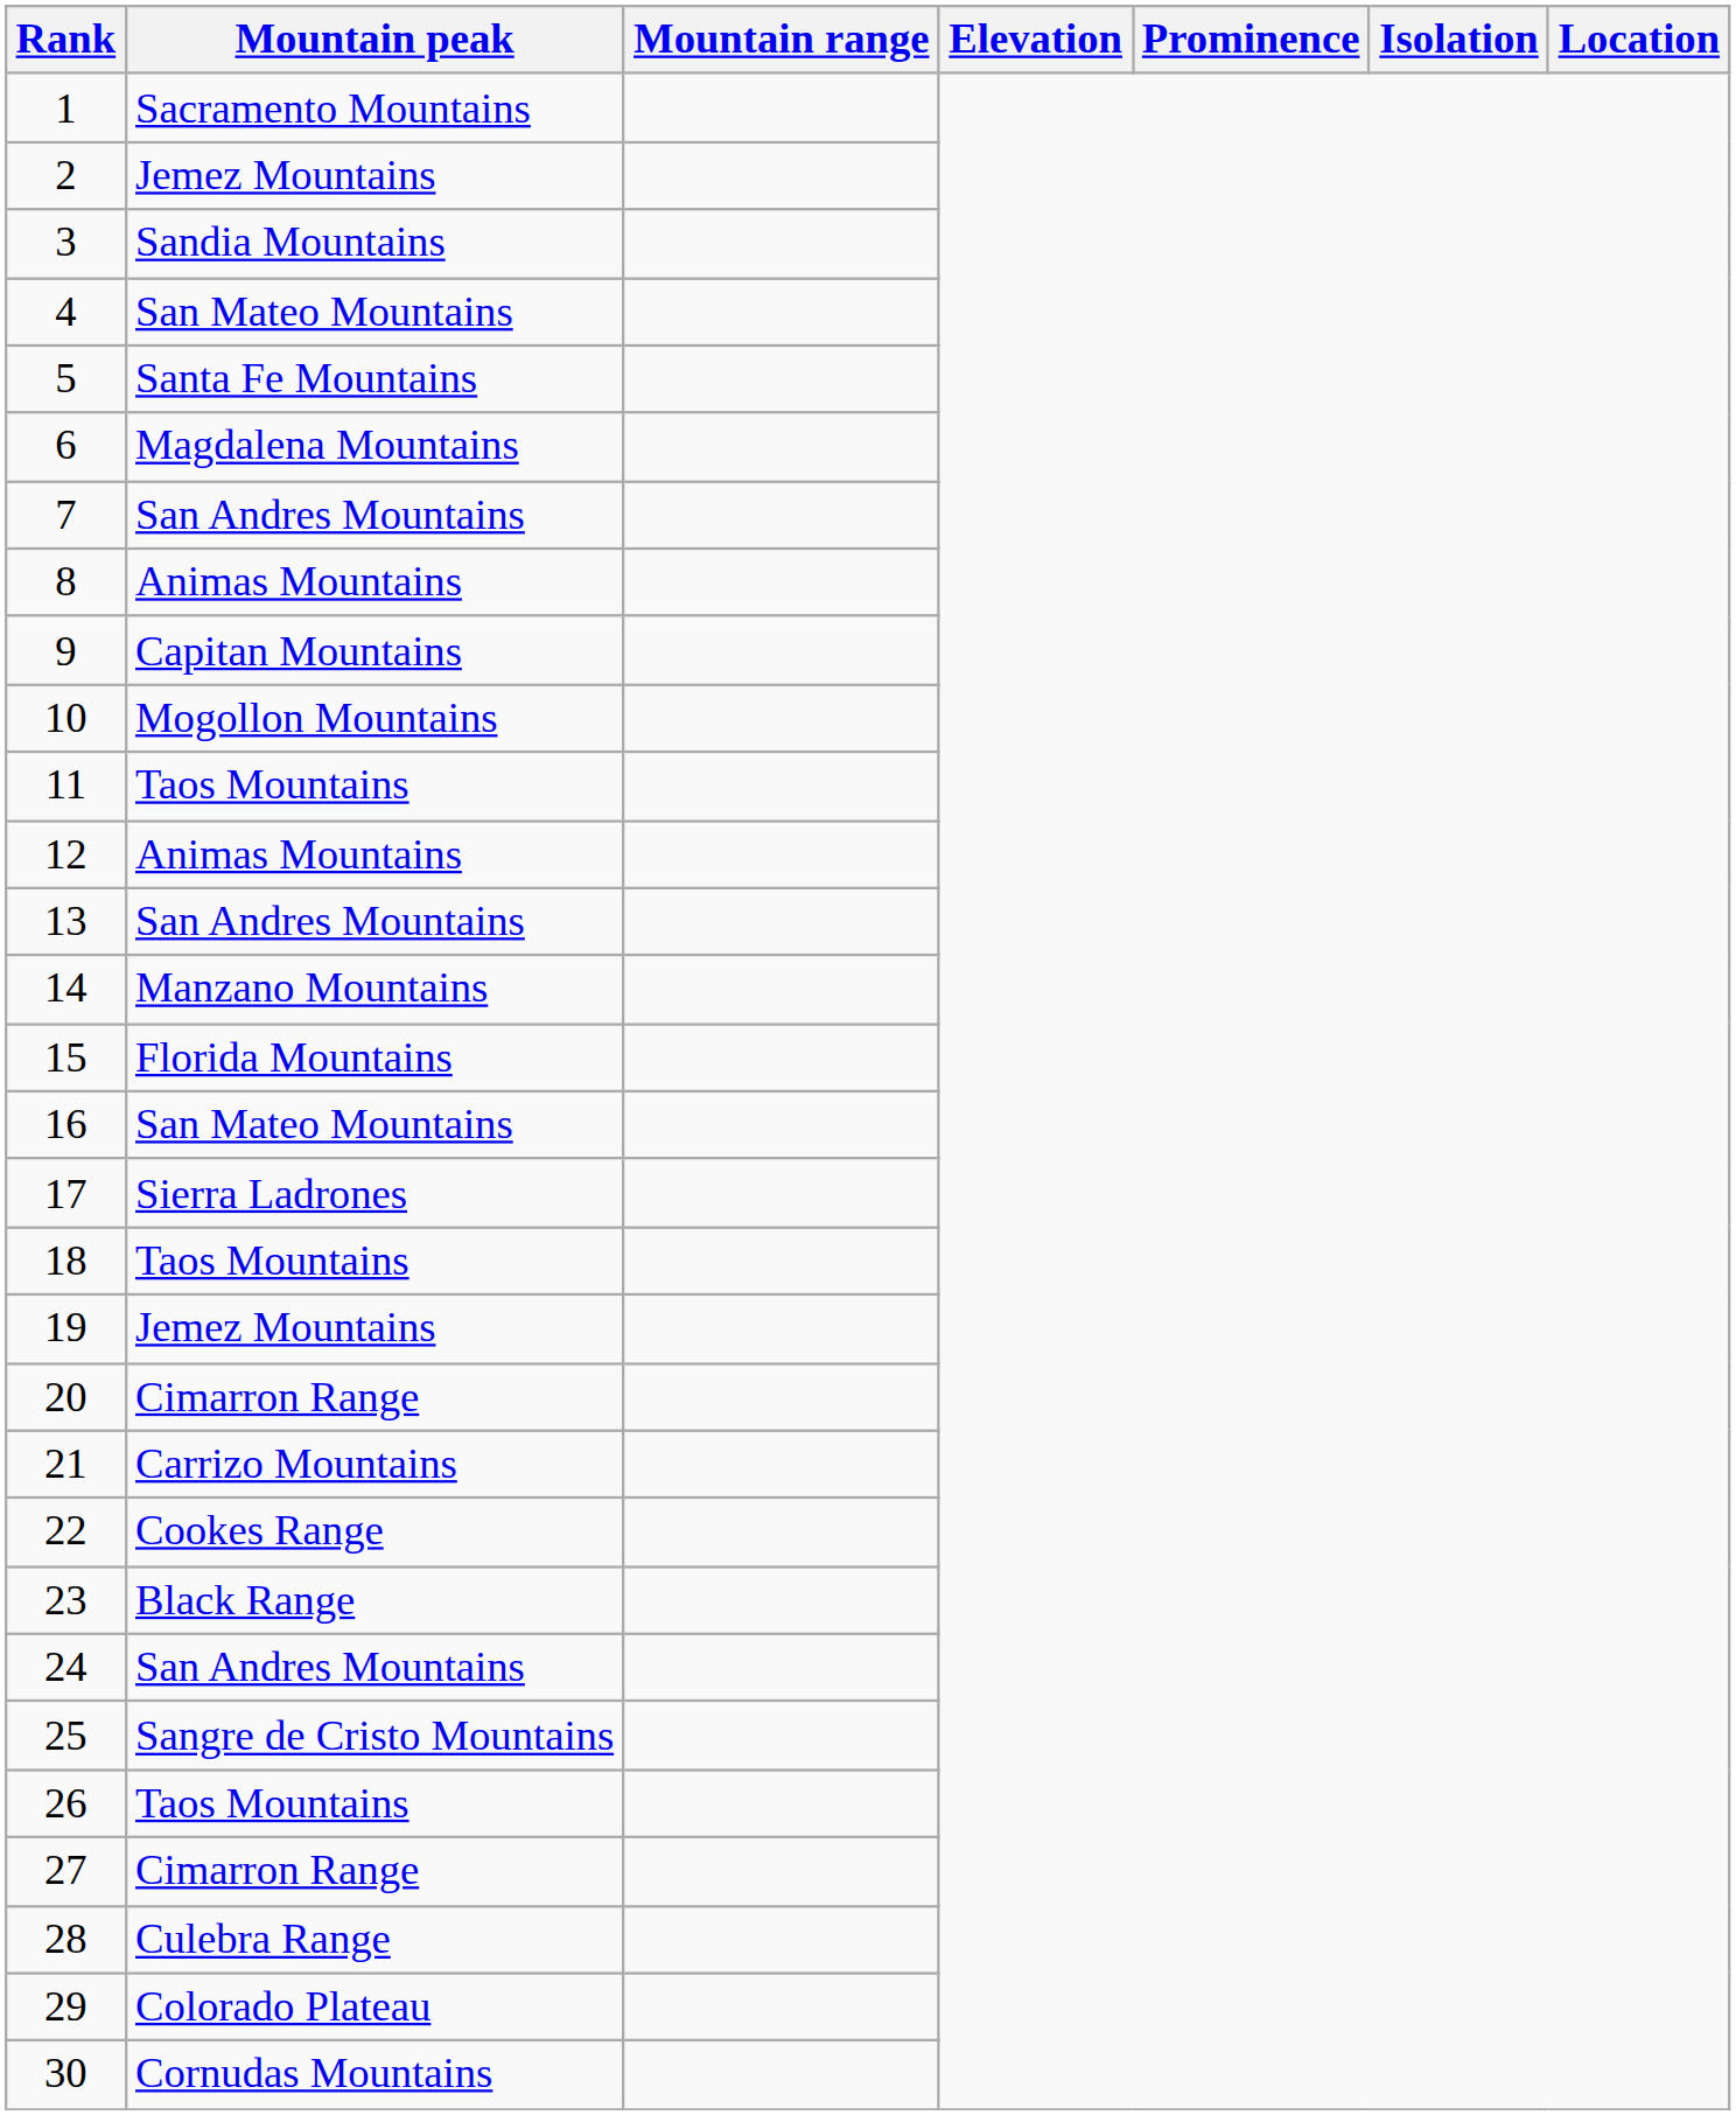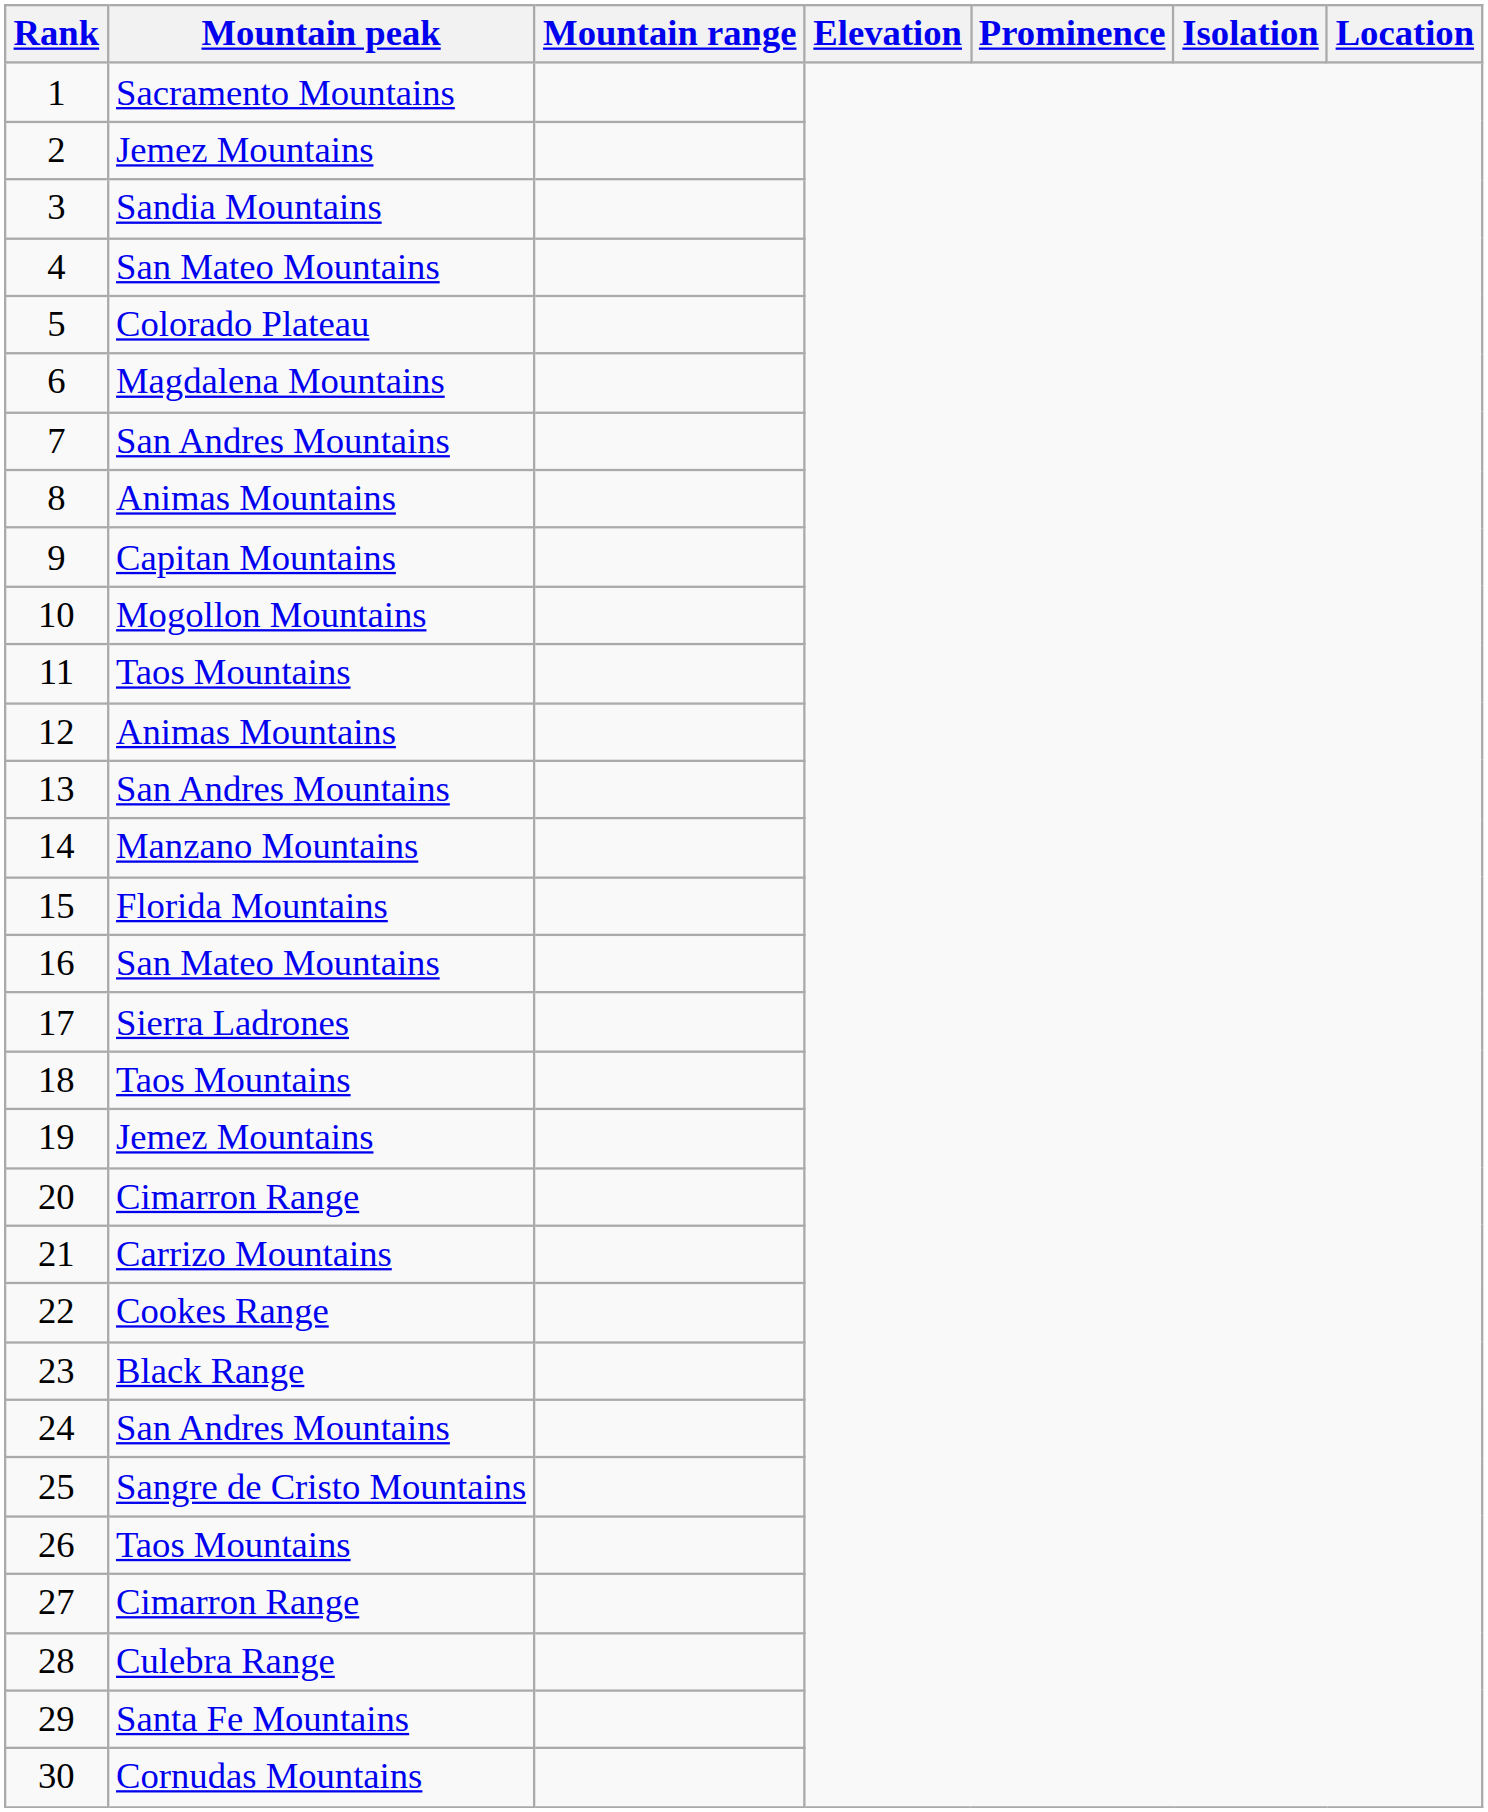 <table class="wikitable sortable">
 <tr>
 <th><a href='#'>Rank</a></th>
 <th><a href='#'>Mountain peak</a></th>
 <th><a href='#'>Mountain range</a></th>
 <th><a href='#'>Elevation</a></th>
 <th><a href='#'>Prominence</a></th>
 <th><a href='#'>Isolation</a></th>
 <th><a href='#'>Location</a></th>
 </tr>
 <tr>
 <td align=center>1<br></td>
 <td><a href='#'>Sacramento Mountains</a><br></td>
 <td></td>
 </tr>
 <tr>
 <td align=center>2<br></td>
 <td><a href='#'>Jemez Mountains</a><br></td>
 <td></td>
 </tr>
 <tr>
 <td align=center>3<br></td>
 <td><a href='#'>Sandia Mountains</a><br></td>
 <td></td>
 </tr>
 <tr>
 <td align=center>4<br></td>
 <td><a href='#'>San Mateo Mountains</a><br></td>
 <td></td>
 </tr>
 <tr>
 <td align=center>5<br></td>
-<td><a href='#'>Santa Fe Mountains</a><br></td>
+<td><a href='#'>Colorado Plateau</a><br></td>
 <td></td>
 </tr>
 <tr>
 <td align=center>6<br></td>
 <td><a href='#'>Magdalena Mountains</a><br></td>
 <td></td>
 </tr>
 <tr>
 <td align=center>7<br></td>
 <td><a href='#'>San Andres Mountains</a><br></td>
 <td></td>
 </tr>
 <tr>
 <td align=center>8<br></td>
 <td><a href='#'>Animas Mountains</a><br></td>
 <td></td>
 </tr>
 <tr>
 <td align=center>9<br></td>
 <td><a href='#'>Capitan Mountains</a><br></td>
 <td></td>
 </tr>
 <tr>
 <td align=center>10<br></td>
 <td><a href='#'>Mogollon Mountains</a><br></td>
 <td></td>
 </tr>
 <tr>
 <td align=center>11<br></td>
 <td><a href='#'>Taos Mountains</a><br></td>
 <td></td>
 </tr>
 <tr>
 <td align=center>12<br></td>
 <td><a href='#'>Animas Mountains</a><br></td>
 <td></td>
 </tr>
 <tr>
 <td align=center>13<br></td>
 <td><a href='#'>San Andres Mountains</a><br></td>
 <td></td>
 </tr>
 <tr>
 <td align=center>14<br></td>
 <td><a href='#'>Manzano Mountains</a><br></td>
 <td></td>
 </tr>
 <tr>
 <td align=center>15<br></td>
 <td><a href='#'>Florida Mountains</a><br></td>
 <td></td>
 </tr>
 <tr>
 <td align=center>16<br></td>
 <td><a href='#'>San Mateo Mountains</a><br></td>
 <td></td>
 </tr>
 <tr>
 <td align=center>17<br></td>
 <td><a href='#'>Sierra Ladrones</a><br></td>
 <td></td>
 </tr>
 <tr>
 <td align=center>18<br></td>
 <td><a href='#'>Taos Mountains</a><br></td>
 <td></td>
 </tr>
 <tr>
 <td align=center>19<br></td>
 <td><a href='#'>Jemez Mountains</a><br></td>
 <td></td>
 </tr>
 <tr>
 <td align=center>20<br></td>
 <td><a href='#'>Cimarron Range</a><br></td>
 <td></td>
 </tr>
 <tr>
 <td align=center>21<br></td>
 <td><a href='#'>Carrizo Mountains</a><br></td>
 <td></td>
 </tr>
 <tr>
 <td align=center>22<br></td>
 <td><a href='#'>Cookes Range</a><br></td>
 <td></td>
 </tr>
 <tr>
 <td align=center>23<br></td>
 <td><a href='#'>Black Range</a><br></td>
 <td></td>
 </tr>
 <tr>
 <td align=center>24<br></td>
 <td><a href='#'>San Andres Mountains</a><br></td>
 <td></td>
 </tr>
 <tr>
 <td align=center>25<br></td>
 <td><a href='#'>Sangre de Cristo Mountains</a><br></td>
 <td></td>
 </tr>
 <tr>
 <td align=center>26<br></td>
 <td><a href='#'>Taos Mountains</a><br></td>
 <td></td>
 </tr>
 <tr>
 <td align=center>27<br></td>
 <td><a href='#'>Cimarron Range</a><br></td>
 <td></td>
 </tr>
 <tr>
 <td align=center>28<br></td>
 <td><a href='#'>Culebra Range</a><br></td>
 <td></td>
 </tr>
 <tr>
 <td align=center>29<br></td>
-<td><a href='#'>Colorado Plateau</a><br></td>
+<td><a href='#'>Santa Fe Mountains</a><br></td>
 <td></td>
 </tr>
 <tr>
 <td align=center>30<br></td>
 <td><a href='#'>Cornudas Mountains</a><br></td>
 <td></td>
 </tr>
 </table>
